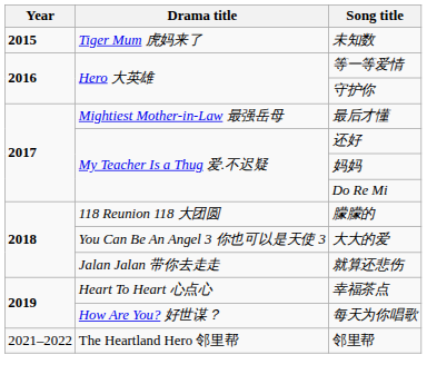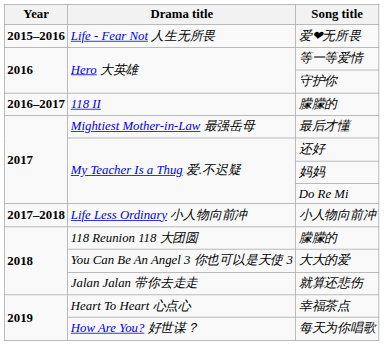 <table class="wikitable sortable">
 <tr>
 <th>Year</th>
 <th>Drama title</th>
 <th>Song title</th>
 </tr>
 <tr>
-<td rowspan="1"><strong>2015</strong></td>
-<td><em><a href='#'>Tiger Mum</a> 虎妈来了</em></td>
-<td><em>未知数</em></td>
+<td rowspan="1"><strong>2015–2016</strong></td>
+<td><em><a href='#'>Life - Fear Not</a> 人生无所畏</em></td>
+<td><em>爱❤无所畏</em></td>
 </tr>
 <tr>
 <td rowspan="2"><strong>2016</strong></td>
 <td rowspan="2"><em><a href='#'>Hero</a> 大英雄</em></td>
 <td><em>等一等爱情</em></td>
 </tr>
 <tr>
 <td><em>守护你</em></td>
+</tr>
+<tr>
+<td rowspan="1"><strong>2016–2017</strong></td>
+<td><em><a href='#'>118 II</a></em></td>
+<td><em>朦朦的</em></td>
 </tr>
 <tr>
 <td rowspan="4"><strong>2017</strong></td>
 <td><em><a href='#'>Mightiest Mother-in-Law</a> 最强岳母</em></td>
 <td><em>最后才懂</em></td>
 </tr>
 <tr>
 <td rowspan="3"><em><a href='#'>My Teacher Is a Thug</a> 爱.不迟疑</em></td>
 <td><em>还好</em></td>
 </tr>
 <tr>
 <td><em>妈妈</em></td>
 </tr>
 <tr>
 <td><em>Do Re Mi</em></td>
+</tr>
+<tr>
+<td rowspan="1"><strong>2017–2018</strong></td>
+<td><em><a href='#'>Life Less Ordinary</a> 小人物向前冲</em></td>
+<td><em>小人物向前冲</em></td>
 </tr>
 <tr>
 <td rowspan="3"><strong>2018</strong></td>
 <td><em>118 Reunion 118 大团圆</em></td>
 <td><em>朦朦的</em></td>
 </tr>
 <tr>
 <td><em>You Can Be An Angel 3 你也可以是天使 3</em></td>
 <td><em>大大的爱</em></td>
 </tr>
 <tr>
 <td><em>Jalan Jalan 带你去走走</em></td>
 <td><em>就算还悲伤</em></td>
 </tr>
 <tr>
 <td rowspan="2"><strong>2019</strong></td>
 <td><em>Heart To Heart 心点心</em></td>
 <td><em>幸福茶点</em></td>
 </tr>
 <tr>
 <td><em><a href='#'>How Are You?</a> 好世谋？</em></td>
 <td><em>每天为你唱歌</em></td>
 </tr>
-<tr>
-<td>2021–2022</td>
-<td>The Heartland Hero 邻里帮</td>
-<td>邻里帮</td>
-</tr>
 </table>
